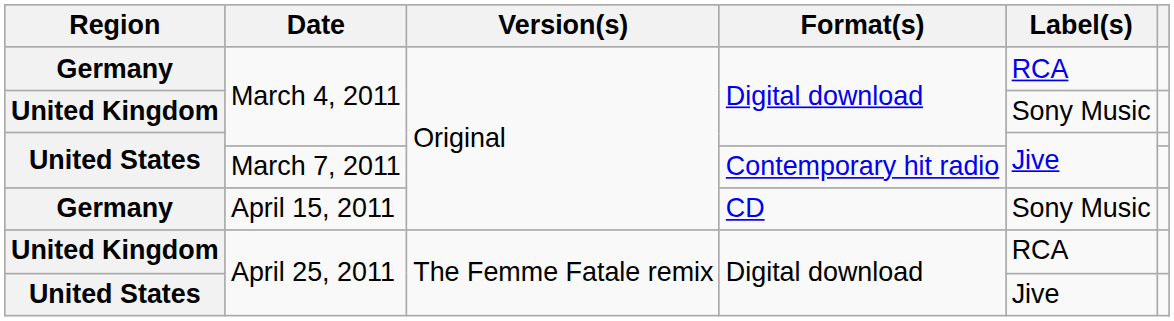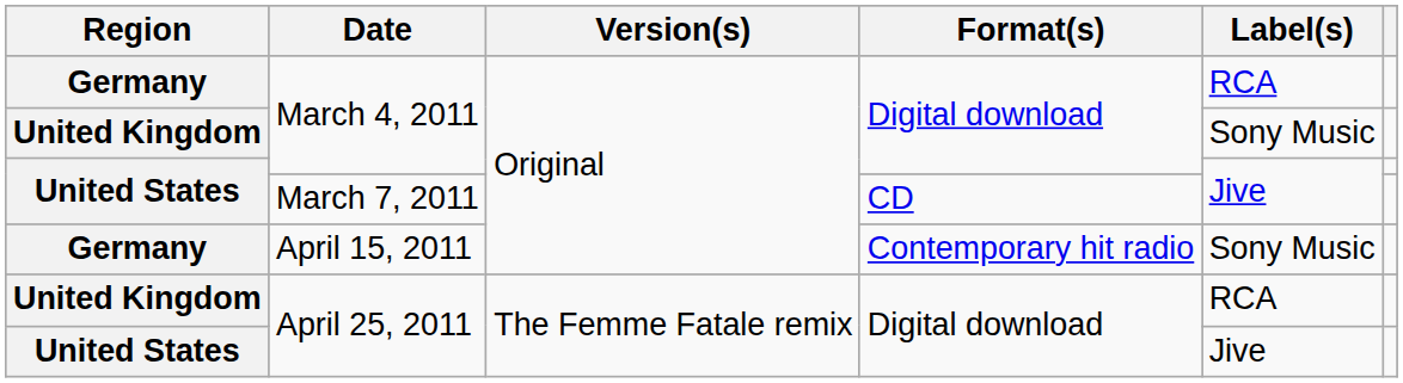 <table class="wikitable sortable plainrowheaders">
 <tr>
 <th scope="col">Region</th>
 <th scope="col">Date</th>
 <th scope="col">Version(s)</th>
 <th scope="col">Format(s)</th>
 <th scope="col">Label(s)</th>
 <th scope="col"></th>
 </tr>
 <tr>
 <th scope="row">Germany</th>
 <td rowspan="3">March 4, 2011</td>
 <td rowspan="5">Original</td>
 <td rowspan="3"><a href='#'>Digital download</a></td>
 <td><a href='#'>RCA</a></td>
 <td></td>
 </tr>
 <tr>
 <th scope="row">United Kingdom</th>
 <td>Sony Music</td>
 <td></td>
 </tr>
 <tr>
 <th scope="row" rowspan="2">United States</th>
 <td rowspan="2"><a href='#'>Jive</a></td>
 <td></td>
 </tr>
 <tr>
 <td>March 7, 2011</td>
-<td><a href='#'>Contemporary hit radio</a></td>
+<td><a href='#'>CD</a></td>
 <td></td>
 </tr>
 <tr>
 <th scope="row">Germany</th>
 <td>April 15, 2011</td>
-<td><a href='#'>CD</a></td>
+<td><a href='#'>Contemporary hit radio</a></td>
 <td>Sony Music</td>
 <td></td>
 </tr>
 <tr>
 <th scope="row">United Kingdom</th>
 <td rowspan="2">April 25, 2011</td>
 <td rowspan="2">The Femme Fatale remix</td>
 <td rowspan="2">Digital download</td>
 <td>RCA</td>
 <td></td>
 </tr>
 <tr>
 <th scope="row">United States</th>
 <td>Jive</td>
 <td></td>
 </tr>
 </table>
